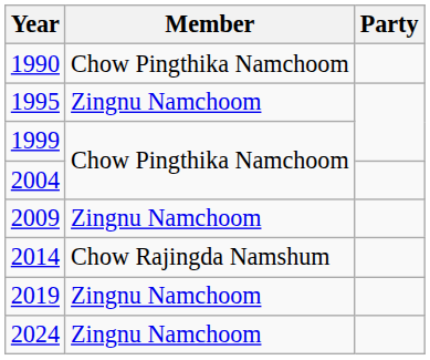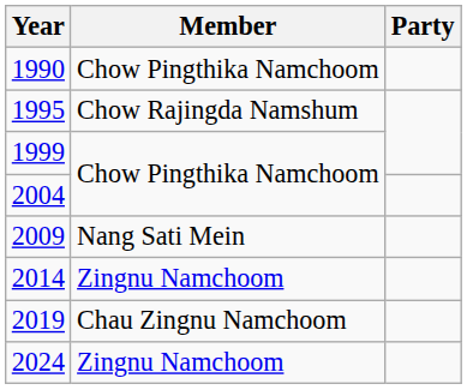 <table class="wikitable sortable">
 <tr>
 <th>Year</th>
 <th>Member</th>
 <th colspan=2>Party</th>
 </tr>
 <tr>
 <td><a href='#'>1990</a></td>
 <td>Chow Pingthika Namchoom</td>
 <td></td>
 </tr>
 <tr>
 <td><a href='#'>1995</a></td>
-<td><a href='#'>Zingnu Namchoom</a></td>
+<td>Chow Rajingda Namshum</td>
 </tr>
 <tr>
 <td><a href='#'>1999</a></td>
 <td rowspan=2>Chow Pingthika Namchoom</td>
 </tr>
 <tr>
 <td><a href='#'>2004</a></td>
 <td></td>
 </tr>
 <tr>
 <td><a href='#'>2009</a></td>
-<td><a href='#'>Zingnu Namchoom</a></td>
+<td>Nang Sati Mein</td>
 </tr>
 <tr>
 <td><a href='#'>2014</a></td>
-<td>Chow Rajingda Namshum</td>
+<td><a href='#'>Zingnu Namchoom</a></td>
 <td></td>
 </tr>
 <tr>
 <td><a href='#'>2019</a></td>
-<td><a href='#'>Zingnu Namchoom</a></td>
+<td>Chau Zingnu Namchoom</td>
 <td></td>
 </tr>
 <tr>
 <td><a href='#'>2024</a></td>
 <td><a href='#'>Zingnu Namchoom</a></td>
 </tr>
 </table>
